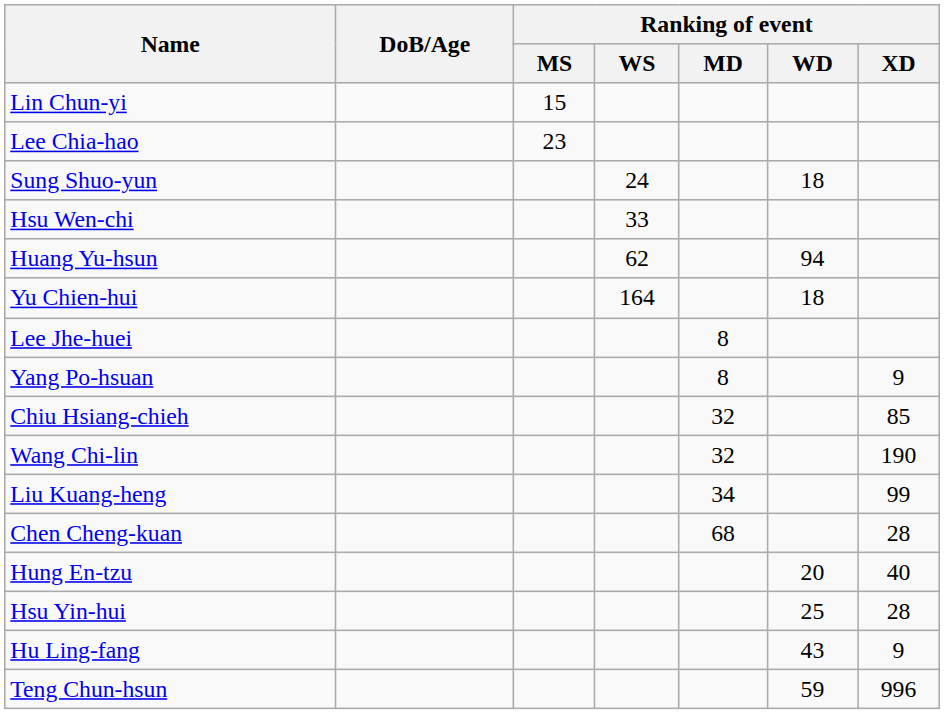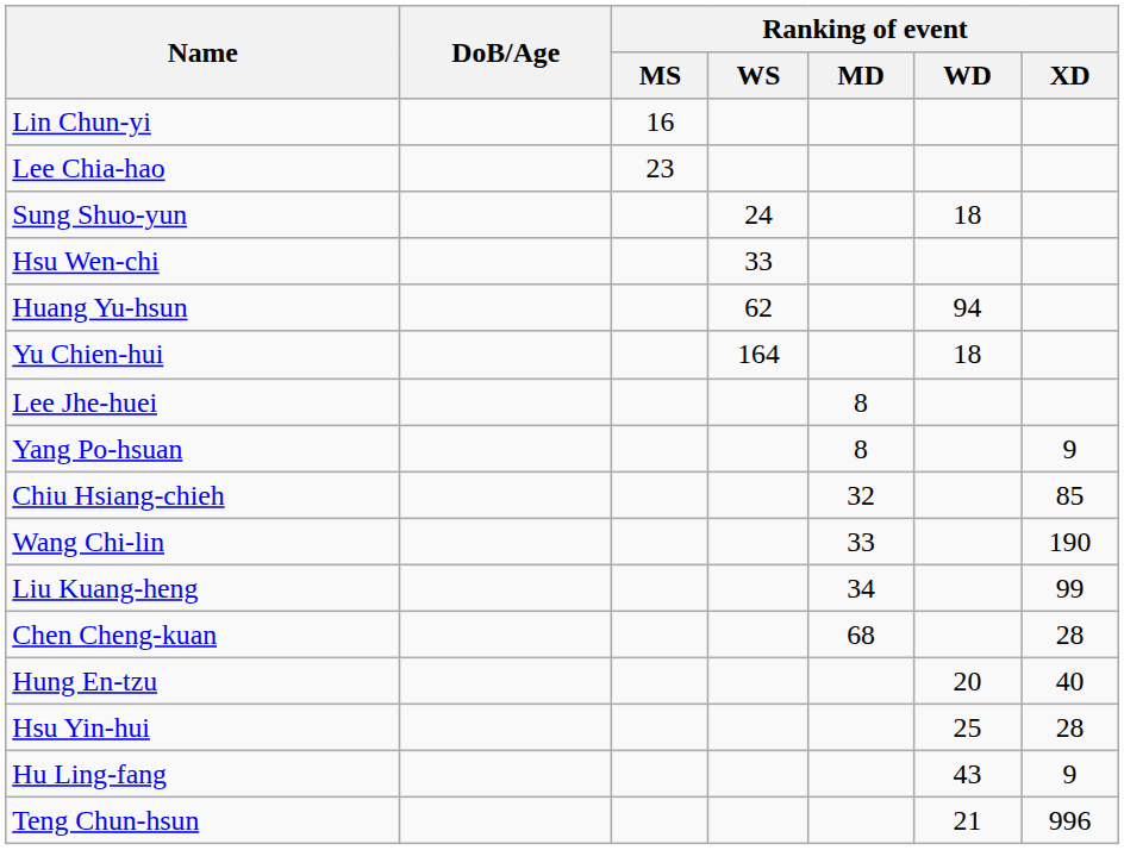 <table class="wikitable" style="width:600px; font-size:95%; text-align:center">
 <tr>
 <th rowspan="2" align="left">Name</th>
 <th rowspan="2" align="left">DoB/Age</th>
 <th colspan="5" align="center">Ranking of event</th>
 </tr>
 <tr>
 <th align="left">MS</th>
 <th align="left">WS</th>
 <th align="left">MD</th>
 <th align="left">WD</th>
 <th align="left">XD</th>
 </tr>
 <tr>
 <td align="left"><a href='#'>Lin Chun-yi</a></td>
 <td align="left"></td>
-<td>15</td>
+<td>16</td>
 <td></td>
 <td></td>
 <td></td>
 <td></td>
 </tr>
 <tr>
 <td align="left"><a href='#'>Lee Chia-hao</a></td>
 <td align="left"></td>
 <td>23</td>
 <td></td>
 <td></td>
 <td></td>
 <td></td>
 </tr>
 <tr>
 <td align="left"><a href='#'>Sung Shuo-yun</a></td>
 <td align="left"></td>
 <td></td>
 <td>24</td>
 <td></td>
 <td>18</td>
 <td></td>
 </tr>
 <tr>
 <td align="left"><a href='#'>Hsu Wen-chi</a></td>
 <td align="left"></td>
 <td></td>
 <td>33</td>
 <td></td>
 <td></td>
 <td></td>
 </tr>
 <tr>
 <td align="left"><a href='#'>Huang Yu-hsun</a></td>
 <td align="left"></td>
 <td></td>
 <td>62</td>
 <td></td>
 <td>94</td>
 <td></td>
 </tr>
 <tr>
 <td align="left"><a href='#'>Yu Chien-hui</a></td>
 <td align="left"></td>
 <td></td>
 <td>164</td>
 <td></td>
 <td>18</td>
 <td></td>
 </tr>
 <tr>
 <td align="left"><a href='#'>Lee Jhe-huei</a></td>
 <td align="left"></td>
 <td></td>
 <td></td>
 <td>8</td>
 <td></td>
 <td></td>
 </tr>
 <tr>
 <td align="left"><a href='#'>Yang Po-hsuan</a></td>
 <td align="left"></td>
 <td></td>
 <td></td>
 <td>8</td>
 <td></td>
 <td>9</td>
 </tr>
 <tr>
 <td align="left"><a href='#'>Chiu Hsiang-chieh</a></td>
 <td align="left"></td>
 <td></td>
 <td></td>
 <td>32</td>
 <td></td>
 <td>85</td>
 </tr>
 <tr>
 <td align="left"><a href='#'>Wang Chi-lin</a></td>
 <td align="left"></td>
 <td></td>
 <td></td>
-<td>32</td>
+<td>33</td>
 <td></td>
 <td>190</td>
 </tr>
 <tr>
 <td align="left"><a href='#'>Liu Kuang-heng</a></td>
 <td align="left"></td>
 <td></td>
 <td></td>
 <td>34</td>
 <td></td>
 <td>99</td>
 </tr>
 <tr>
 <td align="left"><a href='#'>Chen Cheng-kuan</a></td>
 <td align="left"></td>
 <td></td>
 <td></td>
 <td>68</td>
 <td></td>
 <td>28</td>
 </tr>
 <tr>
 <td align="left"><a href='#'>Hung En-tzu</a></td>
 <td align="left"></td>
 <td></td>
 <td></td>
 <td></td>
 <td>20</td>
 <td>40</td>
 </tr>
 <tr>
 <td align="left"><a href='#'>Hsu Yin-hui</a></td>
 <td align="left"></td>
 <td></td>
 <td></td>
 <td></td>
 <td>25</td>
 <td>28</td>
 </tr>
 <tr>
 <td align="left"><a href='#'>Hu Ling-fang</a></td>
 <td align="left"></td>
 <td></td>
 <td></td>
 <td></td>
 <td>43</td>
 <td>9</td>
 </tr>
 <tr>
 <td align="left"><a href='#'>Teng Chun-hsun</a></td>
 <td align="left"></td>
 <td></td>
 <td></td>
 <td></td>
-<td>59</td>
+<td>21</td>
 <td>996</td>
 </tr>
 </table>
